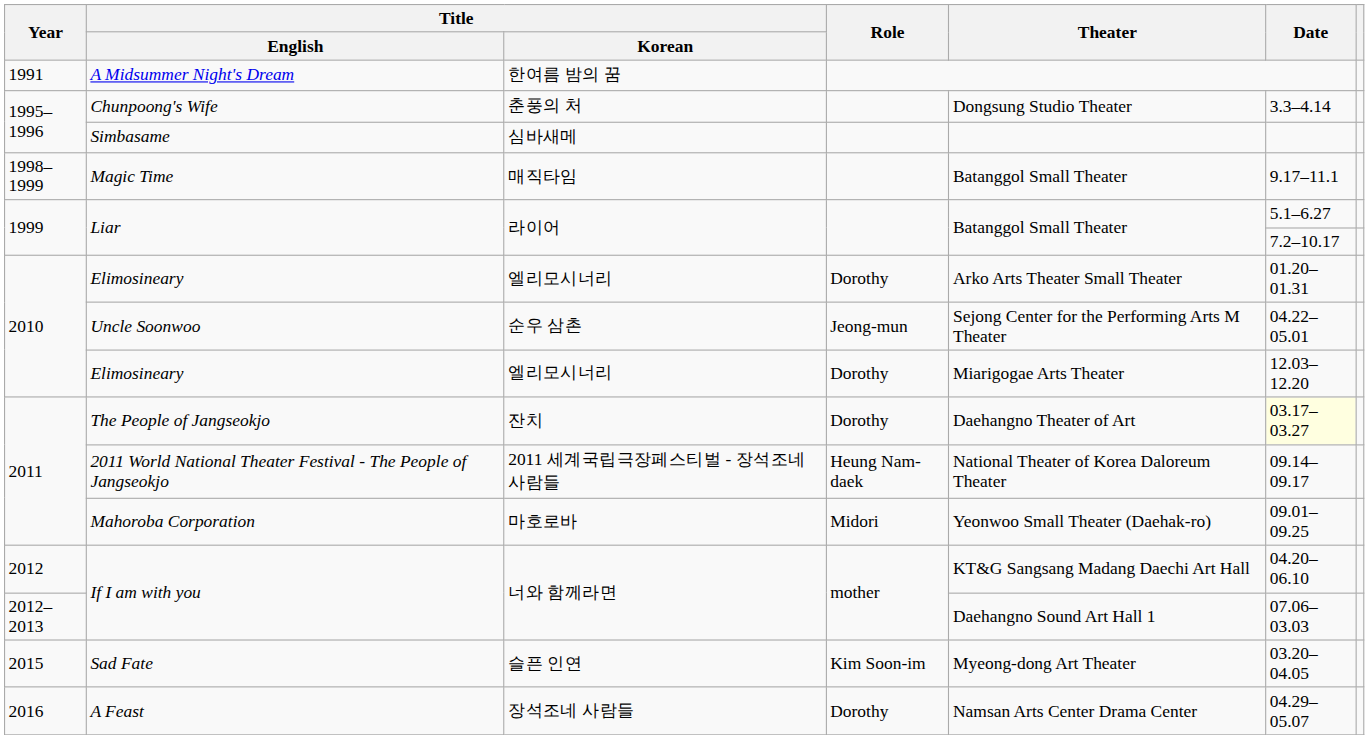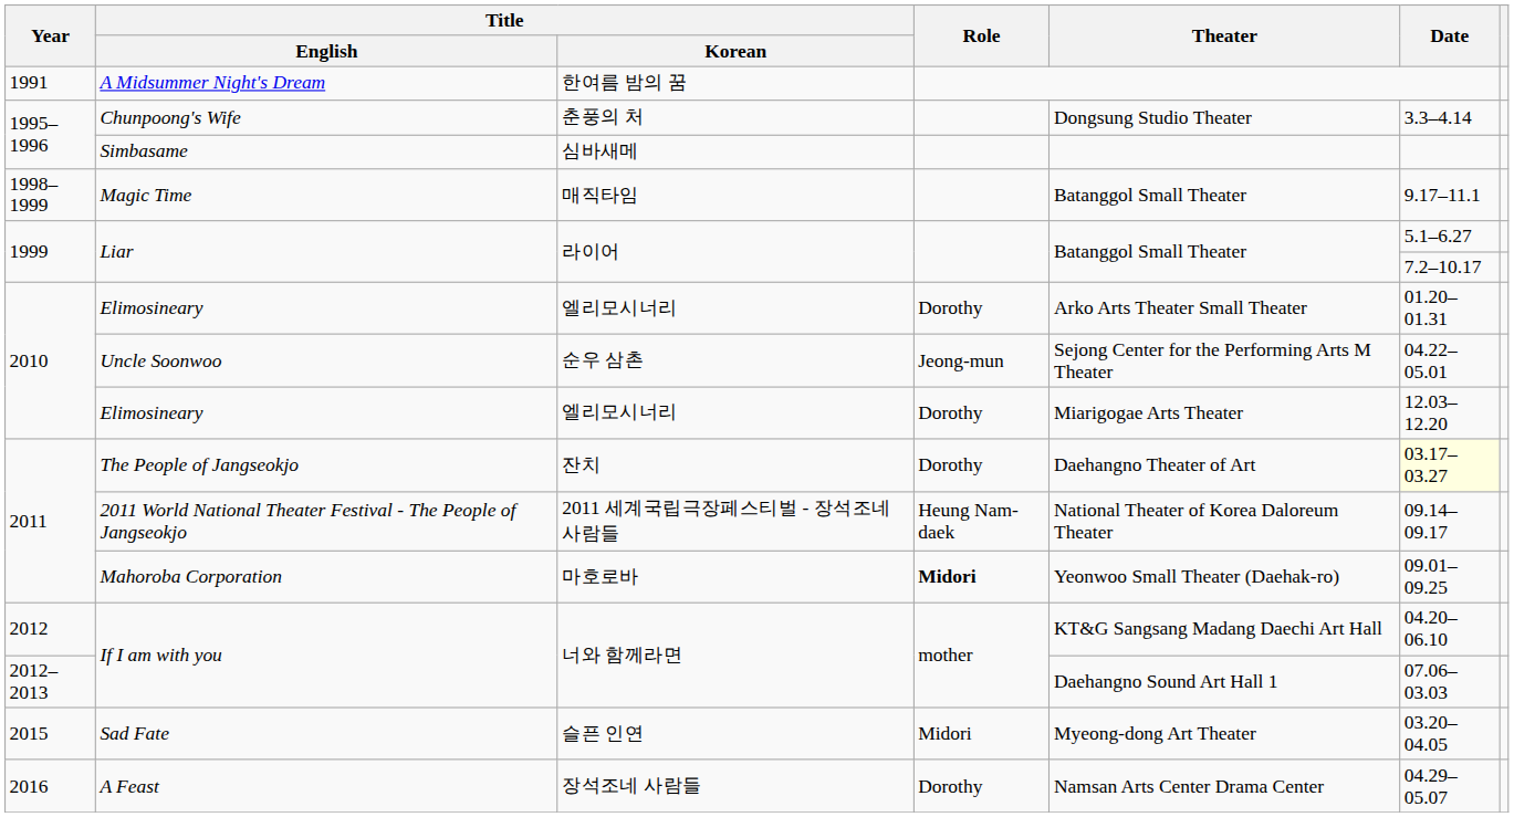 <table class="wikitable sortable">
 <tr>
 <th rowspan="2" scope="col">Year</th>
 <th colspan="2" scope="col">Title</th>
 <th rowspan="2" scope="col">Role</th>
 <th rowspan="2" scope="col">Theater</th>
 <th rowspan="2" scope="col">Date</th>
 <th rowspan="2" scope="col" class="unsortable"></th>
 </tr>
 <tr>
 <th>English</th>
 <th>Korean</th>
 </tr>
 <tr>
 <td>1991</td>
 <td><em><a href='#'>A Midsummer Night's Dream</a></em></td>
 <td>한여름 밤의 꿈</td>
 <td colspan="3"></td>
 <td></td>
 </tr>
 <tr>
 <td rowspan="2">1995–1996</td>
 <td><em>Chunpoong's Wife</em></td>
 <td>춘풍의 처</td>
 <td></td>
 <td>Dongsung Studio Theater</td>
 <td>3.3–4.14</td>
 <td></td>
 </tr>
 <tr>
 <td><em>Simbasame</em></td>
 <td>심바새메</td>
 <td></td>
 <td></td>
 <td></td>
 <td></td>
 </tr>
 <tr>
 <td>1998–1999</td>
 <td><em>Magic Time</em></td>
 <td>매직타임</td>
 <td></td>
 <td>Batanggol Small Theater</td>
 <td>9.17–11.1</td>
 <td></td>
 </tr>
 <tr>
 <td rowspan="2">1999</td>
 <td rowspan="2"><em>Liar</em></td>
 <td rowspan="2">라이어</td>
 <td rowspan="2"></td>
 <td rowspan="2">Batanggol Small Theater</td>
 <td>5.1–6.27</td>
 <td></td>
 </tr>
 <tr>
 <td>7.2–10.17</td>
 <td></td>
 </tr>
 <tr>
 <td rowspan="3">2010</td>
 <td><em>Elimosineary</em></td>
 <td>엘리모시너리</td>
 <td>Dorothy</td>
 <td>Arko Arts Theater Small Theater</td>
 <td>01.20–01.31</td>
 <td></td>
 </tr>
 <tr>
 <td><em>Uncle Soonwoo</em></td>
 <td>순우 삼촌</td>
 <td>Jeong-mun</td>
 <td>Sejong Center for the Performing Arts M Theater</td>
 <td>04.22–05.01</td>
 <td></td>
 </tr>
 <tr>
 <td><em>Elimosineary</em></td>
 <td>엘리모시너리</td>
 <td>Dorothy</td>
 <td>Miarigogae Arts Theater</td>
 <td>12.03–12.20</td>
 <td></td>
 </tr>
 <tr>
 <td rowspan="3">2011</td>
 <td><em>The People of Jangseokjo</em></td>
 <td>잔치</td>
 <td>Dorothy</td>
 <td>Daehangno Theater of Art</td>
 <td style="background: lightyellow;">03.17–03.27</td>
 <td></td>
 </tr>
 <tr>
 <td><em>2011 World National Theater Festival - The People of Jangseokjo</em></td>
 <td>2011 세계국립극장페스티벌 - 장석조네 사람들</td>
 <td>Heung Nam-daek</td>
 <td>National Theater of Korea Daloreum Theater</td>
 <td>09.14–09.17</td>
 <td></td>
 </tr>
 <tr>
 <td><em>Mahoroba Corporation</em></td>
 <td>마호로바</td>
-<td>Midori</td>
+<td><strong>Midori</strong></td>
 <td>Yeonwoo Small Theater (Daehak-ro)</td>
 <td>09.01–09.25</td>
 <td></td>
 </tr>
 <tr>
 <td>2012</td>
 <td rowspan="2"><em>If I am with you</em></td>
 <td rowspan="2">너와 함께라면</td>
 <td rowspan="2">mother</td>
 <td>KT&G Sangsang Madang Daechi Art Hall</td>
 <td>04.20–06.10</td>
 <td></td>
 </tr>
 <tr>
 <td>2012–2013</td>
 <td>Daehangno Sound Art Hall 1</td>
 <td>07.06–03.03</td>
 <td></td>
 </tr>
 <tr>
 <td>2015</td>
 <td><em>Sad Fate</em></td>
 <td>슬픈 인연</td>
-<td>Kim Soon-im</td>
+<td>Midori</td>
 <td>Myeong-dong Art Theater</td>
 <td>03.20–04.05</td>
 <td></td>
 </tr>
 <tr>
 <td>2016</td>
 <td><em>A Feast</em></td>
 <td>장석조네 사람들</td>
 <td>Dorothy</td>
 <td>Namsan Arts Center Drama Center</td>
 <td>04.29–05.07</td>
 <td></td>
 </tr>
 </table>
